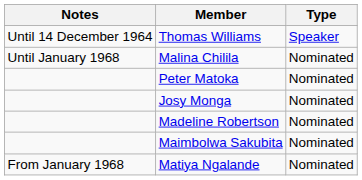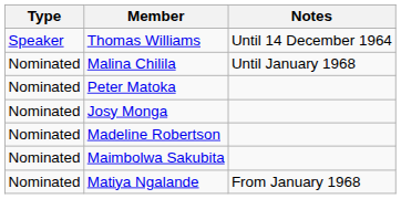 <table class="wikitable sortable">
 <tr>
+<th>Type</th>
+<th>Member</th>
 <th>Notes</th>
-<th>Member</th>
-<th>Type</th>
 </tr>
 <tr>
+<td><a href='#'>Speaker</a></td>
+<td><a href='#'>Thomas Williams</a></td>
 <td>Until 14 December 1964</td>
-<td><a href='#'>Thomas Williams</a></td>
-<td><a href='#'>Speaker</a></td>
 </tr>
 <tr>
+<td>Nominated</td>
+<td><a href='#'>Malina Chilila</a></td>
 <td>Until January 1968</td>
-<td><a href='#'>Malina Chilila</a></td>
-<td>Nominated</td>
 </tr>
 <tr>
+<td>Nominated</td>
+<td><a href='#'>Peter Matoka</a></td>
 <td></td>
-<td><a href='#'>Peter Matoka</a></td>
-<td>Nominated</td>
 </tr>
 <tr>
+<td>Nominated</td>
+<td><a href='#'>Josy Monga</a></td>
 <td></td>
-<td><a href='#'>Josy Monga</a></td>
-<td>Nominated</td>
 </tr>
 <tr>
+<td>Nominated</td>
+<td><a href='#'>Madeline Robertson</a></td>
 <td></td>
-<td><a href='#'>Madeline Robertson</a></td>
-<td>Nominated</td>
 </tr>
 <tr>
+<td>Nominated</td>
+<td><a href='#'>Maimbolwa Sakubita</a></td>
 <td></td>
-<td><a href='#'>Maimbolwa Sakubita</a></td>
-<td>Nominated</td>
 </tr>
 <tr>
+<td>Nominated</td>
+<td><a href='#'>Matiya Ngalande</a></td>
 <td>From January 1968</td>
-<td><a href='#'>Matiya Ngalande</a></td>
-<td>Nominated</td>
 </tr>
 </table>
